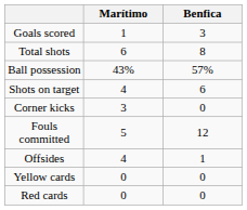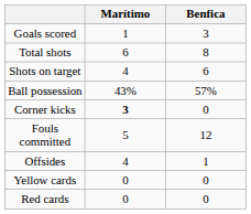 <table class="wikitable" style="text-align:center">
 <tr>
 <th width="100"></th>
 <th width="100">Marítimo</th>
 <th width="100">Benfica</th>
 </tr>
 <tr>
 <td>Goals scored</td>
 <td>1</td>
 <td>3</td>
 </tr>
 <tr>
 <td>Total shots</td>
 <td>6</td>
 <td>8</td>
 </tr>
 <tr>
+<td>Shots on target</td>
+<td>4</td>
+<td>6</td>
+</tr>
+<tr>
 <td>Ball possession</td>
 <td>43%</td>
 <td>57%</td>
 </tr>
 <tr>
-<td>Shots on target</td>
-<td>4</td>
-<td>6</td>
-</tr>
-<tr>
 <td>Corner kicks</td>
-<td>3</td>
+<td><strong>3</strong></td>
 <td>0</td>
 </tr>
 <tr>
 <td>Fouls committed</td>
 <td>5</td>
 <td>12</td>
 </tr>
 <tr>
 <td>Offsides</td>
 <td>4</td>
 <td>1</td>
 </tr>
 <tr>
 <td>Yellow cards</td>
 <td>0</td>
 <td>0</td>
 </tr>
 <tr>
 <td>Red cards</td>
 <td>0</td>
 <td>0</td>
 </tr>
 </table>
